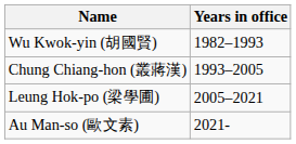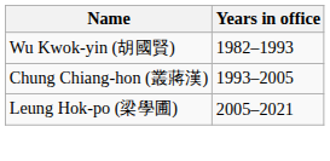 <table class="wikitable">
 <tr>
 <th>Name</th>
 <th>Years in office</th>
 </tr>
 <tr>
 <td>Wu Kwok-yin (胡國賢)</td>
 <td>1982–1993</td>
 </tr>
 <tr>
 <td>Chung Chiang-hon (叢蔣漢)</td>
 <td>1993–2005</td>
 </tr>
 <tr>
 <td>Leung Hok-po (梁學圃)</td>
 <td>2005–2021</td>
 </tr>
-<tr>
-<td>Au Man-so (歐文素)</td>
-<td>2021-</td>
-</tr>
 </table>
